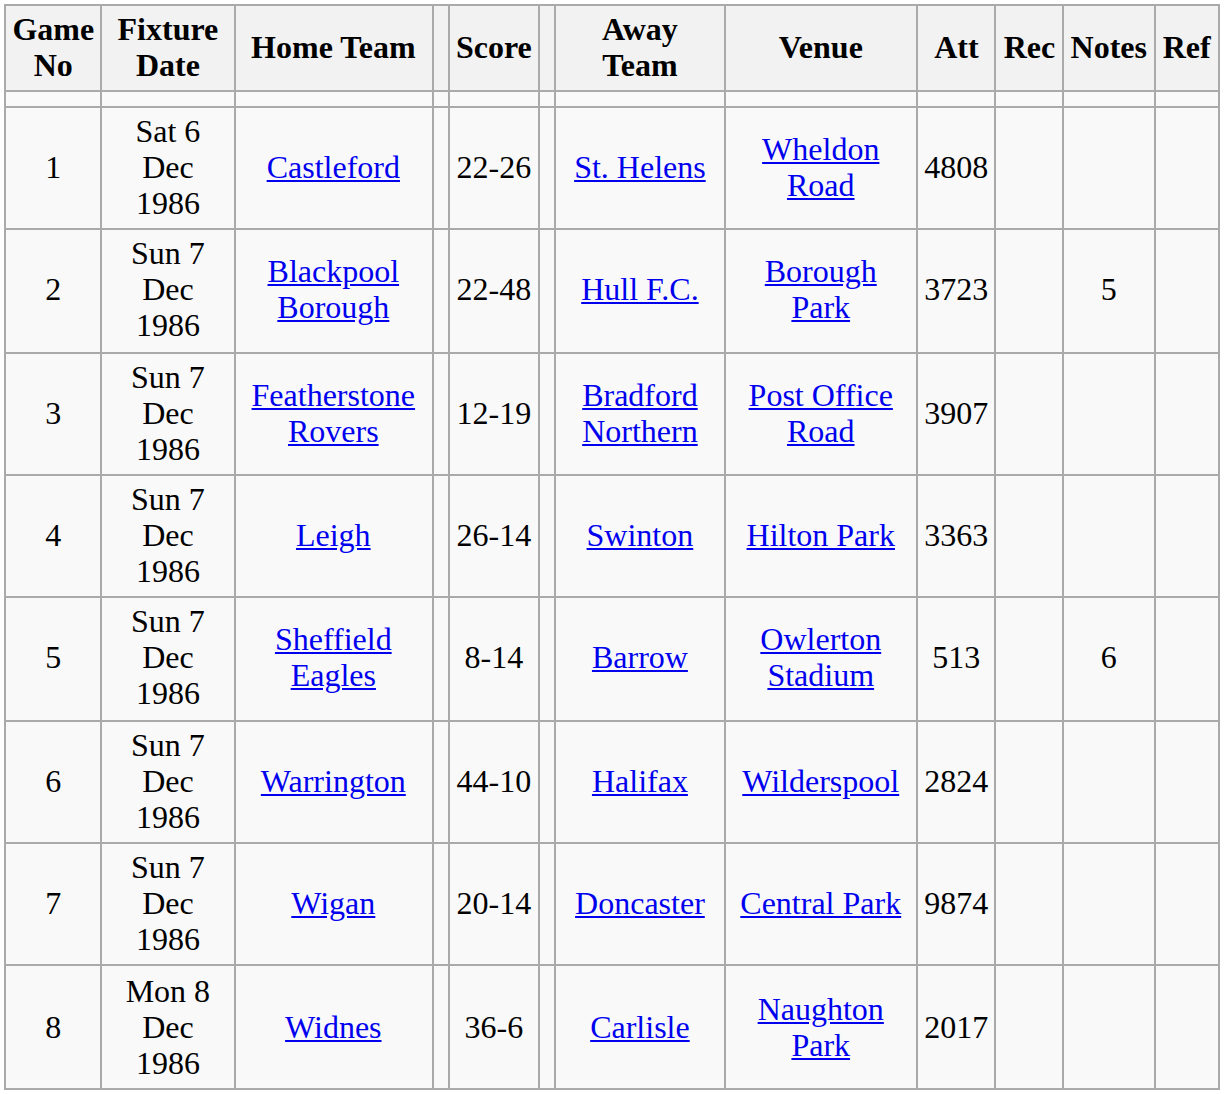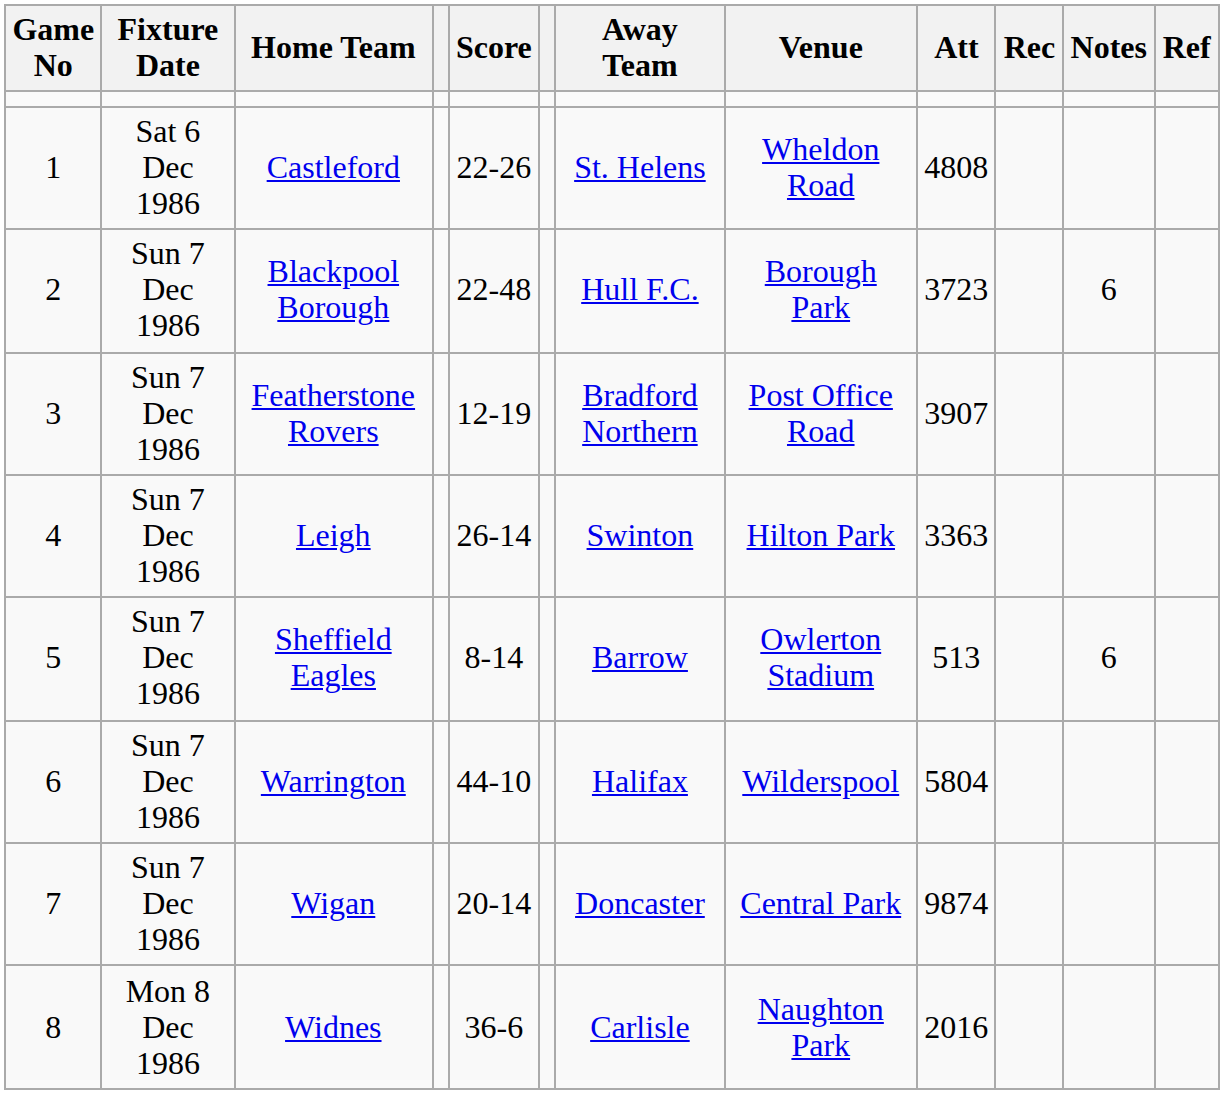 <table class="wikitable" style="text-align:center;">
 <tr>
 <th width=10 abbr="No">Game No</th>
 <th width=110 abbr="Date">Fixture Date</th>
 <th width=150 abbr="Home Team">Home Team</th>
 <th width=5 abbr="space"></th>
 <th width=20 abbr="Score">Score</th>
 <th width=5 abbr="space"></th>
 <th width=150 abbr="Away Team">Away Team</th>
 <th width=150 abbr="Venue">Venue</th>
 <th width=30 abbr="Att">Att</th>
 <th width=30 abbr="Rec">Rec</th>
 <th width=20 abbr="Notes">Notes</th>
 <th width=30 abbr="Ref">Ref</th>
 </tr>
 <tr>
 <td></td>
 <td></td>
 <td></td>
 <td></td>
 <td></td>
 <td></td>
 <td></td>
 <td></td>
 <td></td>
 <td></td>
 <td></td>
 <td></td>
 </tr>
 <tr>
 <td>1</td>
 <td>Sat 6 Dec 1986</td>
 <td><a href='#'>Castleford</a></td>
 <td></td>
 <td>22-26</td>
 <td></td>
 <td><a href='#'>St. Helens</a></td>
 <td><a href='#'>Wheldon Road</a></td>
 <td>4808</td>
 <td></td>
 <td></td>
 <td></td>
 </tr>
 <tr>
 <td>2</td>
 <td>Sun 7 Dec 1986</td>
 <td><a href='#'>Blackpool Borough</a></td>
 <td></td>
 <td>22-48</td>
 <td></td>
 <td><a href='#'>Hull F.C.</a></td>
 <td><a href='#'>Borough Park</a></td>
 <td>3723</td>
 <td></td>
-<td>5</td>
+<td>6</td>
 <td></td>
 </tr>
 <tr>
 <td>3</td>
 <td>Sun 7 Dec 1986</td>
 <td><a href='#'>Featherstone Rovers</a></td>
 <td></td>
 <td>12-19</td>
 <td></td>
 <td><a href='#'>Bradford Northern</a></td>
 <td><a href='#'>Post Office Road</a></td>
 <td>3907</td>
 <td></td>
 <td></td>
 <td></td>
 </tr>
 <tr>
 <td>4</td>
 <td>Sun 7 Dec 1986</td>
 <td><a href='#'>Leigh</a></td>
 <td></td>
 <td>26-14</td>
 <td></td>
 <td><a href='#'>Swinton</a></td>
 <td><a href='#'>Hilton Park</a></td>
 <td>3363</td>
 <td></td>
 <td></td>
 <td></td>
 </tr>
 <tr>
 <td>5</td>
 <td>Sun 7 Dec 1986</td>
 <td><a href='#'>Sheffield Eagles</a></td>
 <td></td>
 <td>8-14</td>
 <td></td>
 <td><a href='#'>Barrow</a></td>
 <td><a href='#'>Owlerton Stadium</a></td>
 <td>513</td>
 <td></td>
 <td>6</td>
 <td></td>
 </tr>
 <tr>
 <td>6</td>
 <td>Sun 7 Dec 1986</td>
 <td><a href='#'>Warrington</a></td>
 <td></td>
 <td>44-10</td>
 <td></td>
 <td><a href='#'>Halifax</a></td>
 <td><a href='#'>Wilderspool</a></td>
-<td>2824</td>
+<td>5804</td>
 <td></td>
 <td></td>
 <td></td>
 </tr>
 <tr>
 <td>7</td>
 <td>Sun 7 Dec 1986</td>
 <td><a href='#'>Wigan</a></td>
 <td></td>
 <td>20-14</td>
 <td></td>
 <td><a href='#'>Doncaster</a></td>
 <td><a href='#'>Central Park</a></td>
 <td>9874</td>
 <td></td>
 <td></td>
 <td></td>
 </tr>
 <tr>
 <td>8</td>
 <td>Mon 8 Dec 1986</td>
 <td><a href='#'>Widnes</a></td>
 <td></td>
 <td>36-6</td>
 <td></td>
 <td><a href='#'>Carlisle</a></td>
 <td><a href='#'>Naughton Park</a></td>
-<td>2017</td>
+<td>2016</td>
 <td></td>
 <td></td>
 <td></td>
 </tr>
 </table>
